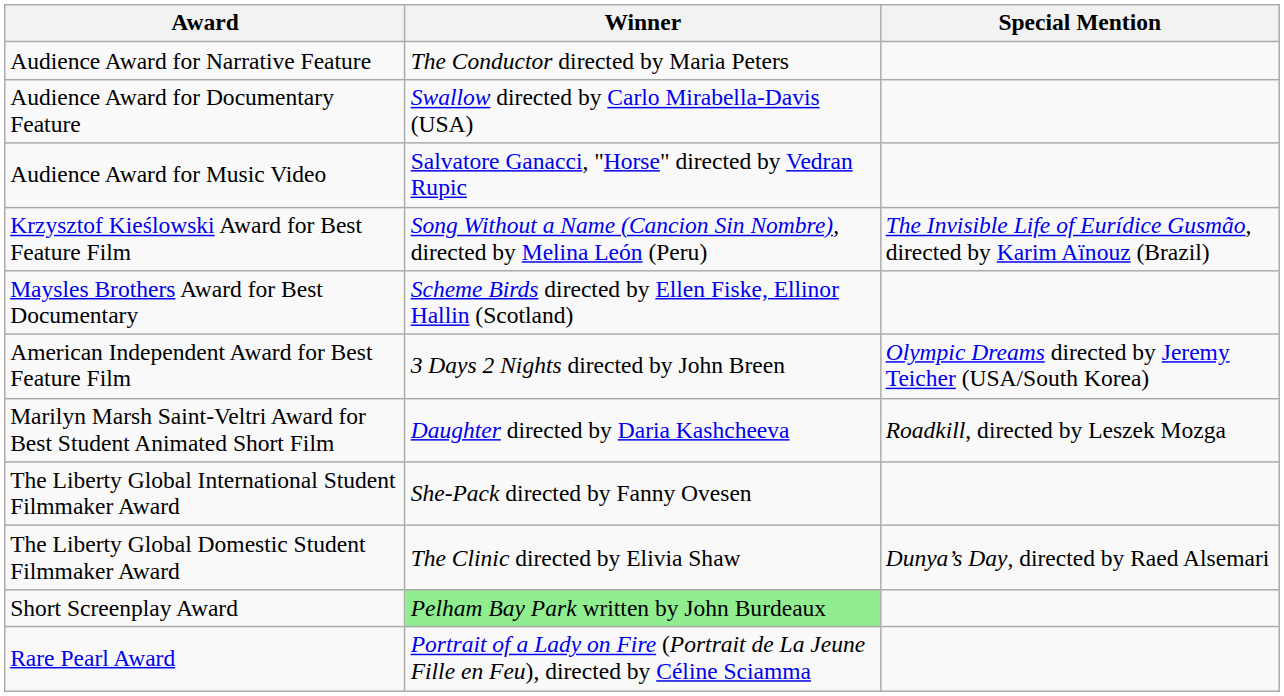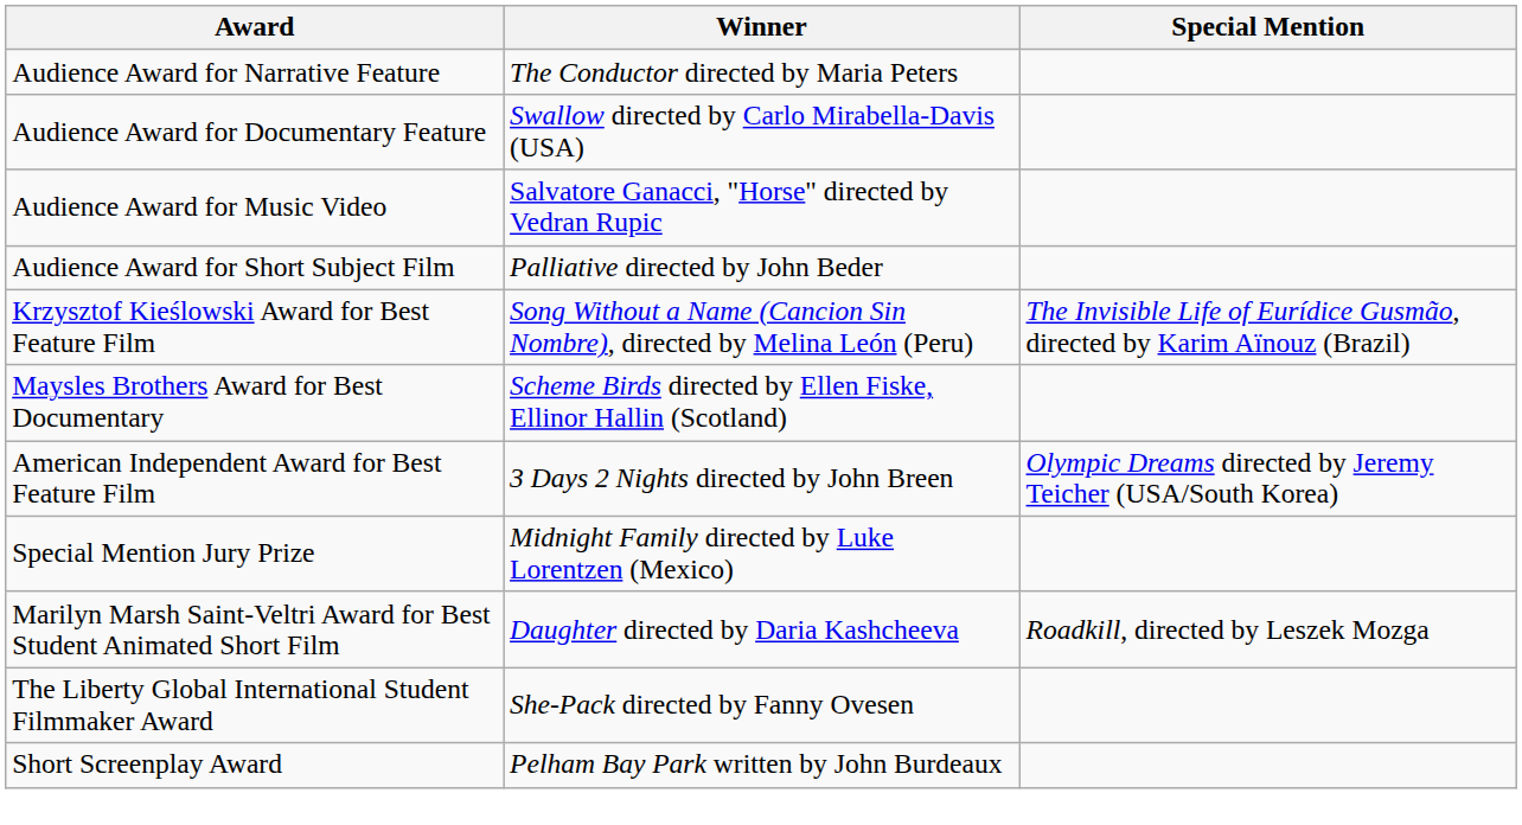 <table class="wikitable">
 <tr>
 <th>Award</th>
 <th>Winner</th>
 <th>Special Mention</th>
 </tr>
 <tr>
 <td>Audience Award for Narrative Feature</td>
 <td><em>The Conductor</em> directed by Maria Peters</td>
 <td></td>
 </tr>
 <tr>
 <td>Audience Award for Documentary Feature</td>
 <td><em><a href='#'>Swallow</a></em> directed by <a href='#'>Carlo Mirabella-Davis</a> (USA)</td>
 <td></td>
 </tr>
 <tr>
 <td>Audience Award for Music Video</td>
 <td><a href='#'>Salvatore Ganacci</a>, "<a href='#'>Horse</a>" directed by <a href='#'>Vedran Rupic</a></td>
 <td></td>
 </tr>
 <tr>
+<td>Audience Award for Short Subject Film</td>
+<td><em>Palliative</em> directed by John Beder</td>
+<td></td>
+</tr>
+<tr>
 <td><a href='#'>Krzysztof Kieślowski</a> Award for Best Feature Film</td>
 <td><em><a href='#'>Song Without a Name (Cancion Sin Nombre)</a></em>, directed by <a href='#'>Melina León</a> (Peru)</td>
 <td><em><a href='#'>The Invisible Life of Eurídice Gusmão</a></em>, directed by <a href='#'>Karim Aïnouz</a> (Brazil)</td>
 </tr>
 <tr>
 <td><a href='#'>Maysles Brothers</a> Award for Best Documentary</td>
 <td><em><a href='#'>Scheme Birds</a></em> directed by <a href='#'>Ellen Fiske, Ellinor Hallin</a> (Scotland)</td>
 <td></td>
 </tr>
 <tr>
 <td>American Independent Award for Best Feature Film</td>
 <td><em>3 Days 2 Nights</em> directed by John Breen</td>
 <td><em><a href='#'>Olympic Dreams</a></em> directed by <a href='#'>Jeremy Teicher</a> (USA/South Korea)</td>
 </tr>
 <tr>
+<td>Special Mention Jury Prize</td>
+<td><em>Midnight Family</em> directed by <a href='#'>Luke Lorentzen</a> (Mexico)</td>
+<td></td>
+</tr>
+<tr>
 <td>Marilyn Marsh Saint-Veltri Award for Best Student Animated Short Film</td>
 <td><em><a href='#'>Daughter</a></em> directed by <a href='#'>Daria Kashcheeva</a></td>
 <td><em>Roadkill</em>, directed by Leszek Mozga</td>
 </tr>
 <tr>
 <td>The Liberty Global International Student Filmmaker Award</td>
 <td><em>She-Pack</em> directed by Fanny Ovesen</td>
 <td></td>
 </tr>
 <tr>
-<td>The Liberty Global Domestic Student Filmmaker Award</td>
-<td><em>The Clinic</em> directed by Elivia Shaw</td>
-<td><em>Dunya’s Day</em>, directed by Raed Alsemari</td>
-</tr>
-<tr>
 <td>Short Screenplay Award</td>
-<td style="background: lightgreen;"><em>Pelham Bay Park</em> written by John Burdeaux</td>
-<td></td>
-</tr>
-<tr>
-<td><a href='#'>Rare Pearl Award</a></td>
-<td><em><a href='#'>Portrait of a Lady on Fire</a></em> (<em>Portrait de La Jeune Fille en Feu</em>), directed by <a href='#'>Céline Sciamma</a></td>
+<td><em>Pelham Bay Park</em> written by John Burdeaux</td>
 <td></td>
 </tr>
 </table>
